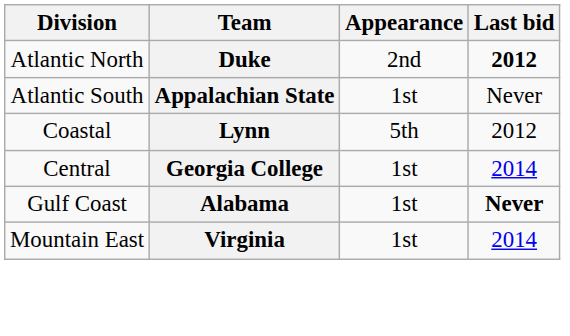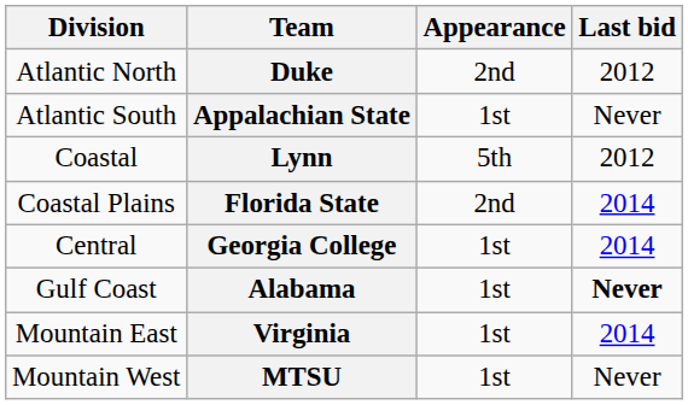 <table class="wikitable sortable" style="text-align:center">
 <tr>
 <th>Division</th>
 <th>Team</th>
 <th>Appearance</th>
 <th>Last bid</th>
 </tr>
 <tr>
 <td>Atlantic  North</td>
 <th>Duke</th>
 <td>2nd</td>
-<td><strong>2012</strong></td>
+<td>2012</td>
 </tr>
 <tr>
 <td>Atlantic South</td>
 <th>Appalachian State</th>
 <td>1st</td>
 <td>Never</td>
 </tr>
 <tr>
 <td>Coastal</td>
 <th>Lynn</th>
 <td>5th</td>
 <td>2012</td>
+</tr>
+<tr>
+<td>Coastal Plains</td>
+<th>Florida State</th>
+<td>2nd</td>
+<td><a href='#'>2014</a></td>
 </tr>
 <tr>
 <td>Central</td>
 <th>Georgia College</th>
 <td>1st</td>
 <td><a href='#'>2014</a></td>
 </tr>
 <tr>
 <td>Gulf Coast</td>
 <th>Alabama</th>
 <td>1st</td>
 <td><strong>Never</strong></td>
 </tr>
 <tr>
 <td>Mountain East</td>
 <th>Virginia</th>
 <td>1st</td>
 <td><a href='#'>2014</a></td>
 </tr>
+<tr>
+<td>Mountain West</td>
+<th>MTSU</th>
+<td>1st</td>
+<td>Never</td>
+</tr>
 </table>
